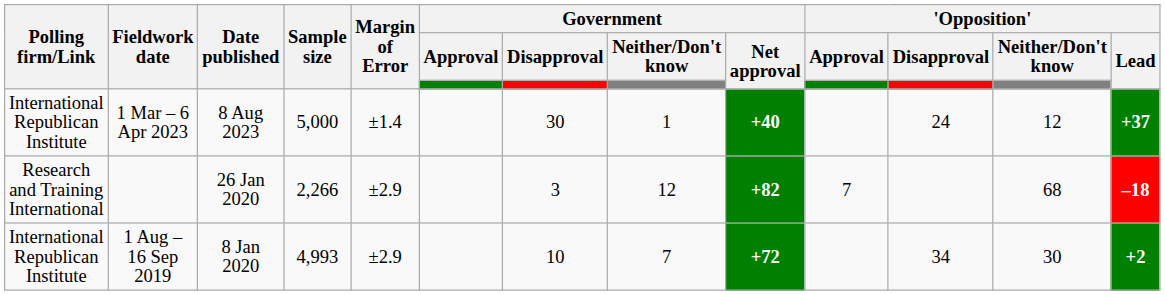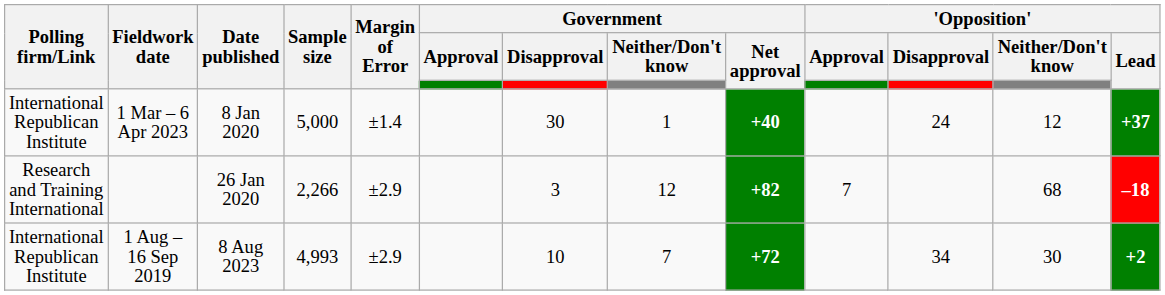 <table class="wikitable sortable" style="text-align:center;font-size:95%;line-height:16px">
 <tr>
 <th rowspan="3">Polling firm/Link</th>
 <th rowspan="3">Fieldwork date</th>
 <th rowspan="3">Date published</th>
 <th rowspan="3">Sample size</th>
 <th rowspan="3">Margin of Error</th>
 <th colspan="4">Government</th>
 <th colspan="4">'Opposition'</th>
 </tr>
 <tr>
 <th class="wikitable">Approval</th>
 <th class="wikitable">Disapproval</th>
 <th class="wikitable">Neither/Don't know</th>
 <th rowspan="2">Net approval</th>
 <th>Approval</th>
 <th>Disapproval</th>
 <th>Neither/Don't know</th>
 <th rowspan="2">Lead</th>
 </tr>
 <tr>
 <th class="unsortable" style="background:green"></th>
 <th class="unsortable" style="background:red"></th>
 <th class="unsortable" style="background:grey"></th>
 <th class="unsortable" style="background:green"></th>
 <th class="unsortable" style="background:red"></th>
 <th class="unsortable" style="background:grey"></th>
 </tr>
 <tr>
 <td>International Republican Institute</td>
 <td>1 Mar – 6 Apr 2023</td>
-<td>8 Aug 2023</td>
+<td>8 Jan 2020</td>
 <td>5,000</td>
 <td>±1.4</td>
 <td></td>
 <td>30</td>
 <td>1</td>
 <td style="background:green;color:white;"><strong>+40</strong></td>
 <td></td>
 <td>24</td>
 <td>12</td>
 <td style="background:green;color:white;"><strong>+37</strong></td>
 </tr>
 <tr>
 <td>Research and Training International</td>
 <td></td>
 <td>26 Jan 2020</td>
 <td>2,266</td>
 <td>±2.9</td>
 <td></td>
 <td>3</td>
 <td>12</td>
 <td style="background:green;color:white;"><strong>+82</strong></td>
 <td>7</td>
 <td></td>
 <td>68</td>
 <td style="background:red;color:white;"><strong>–18</strong></td>
 </tr>
 <tr>
 <td>International Republican Institute</td>
 <td>1 Aug – 16 Sep 2019</td>
-<td>8 Jan 2020</td>
+<td>8 Aug 2023</td>
 <td>4,993</td>
 <td>±2.9</td>
 <td></td>
 <td>10</td>
 <td>7</td>
 <td style="background:green;color:white;"><strong>+72</strong></td>
 <td></td>
 <td>34</td>
 <td>30</td>
 <td style="background:green;color:white;"><strong>+2</strong></td>
 </tr>
 </table>
